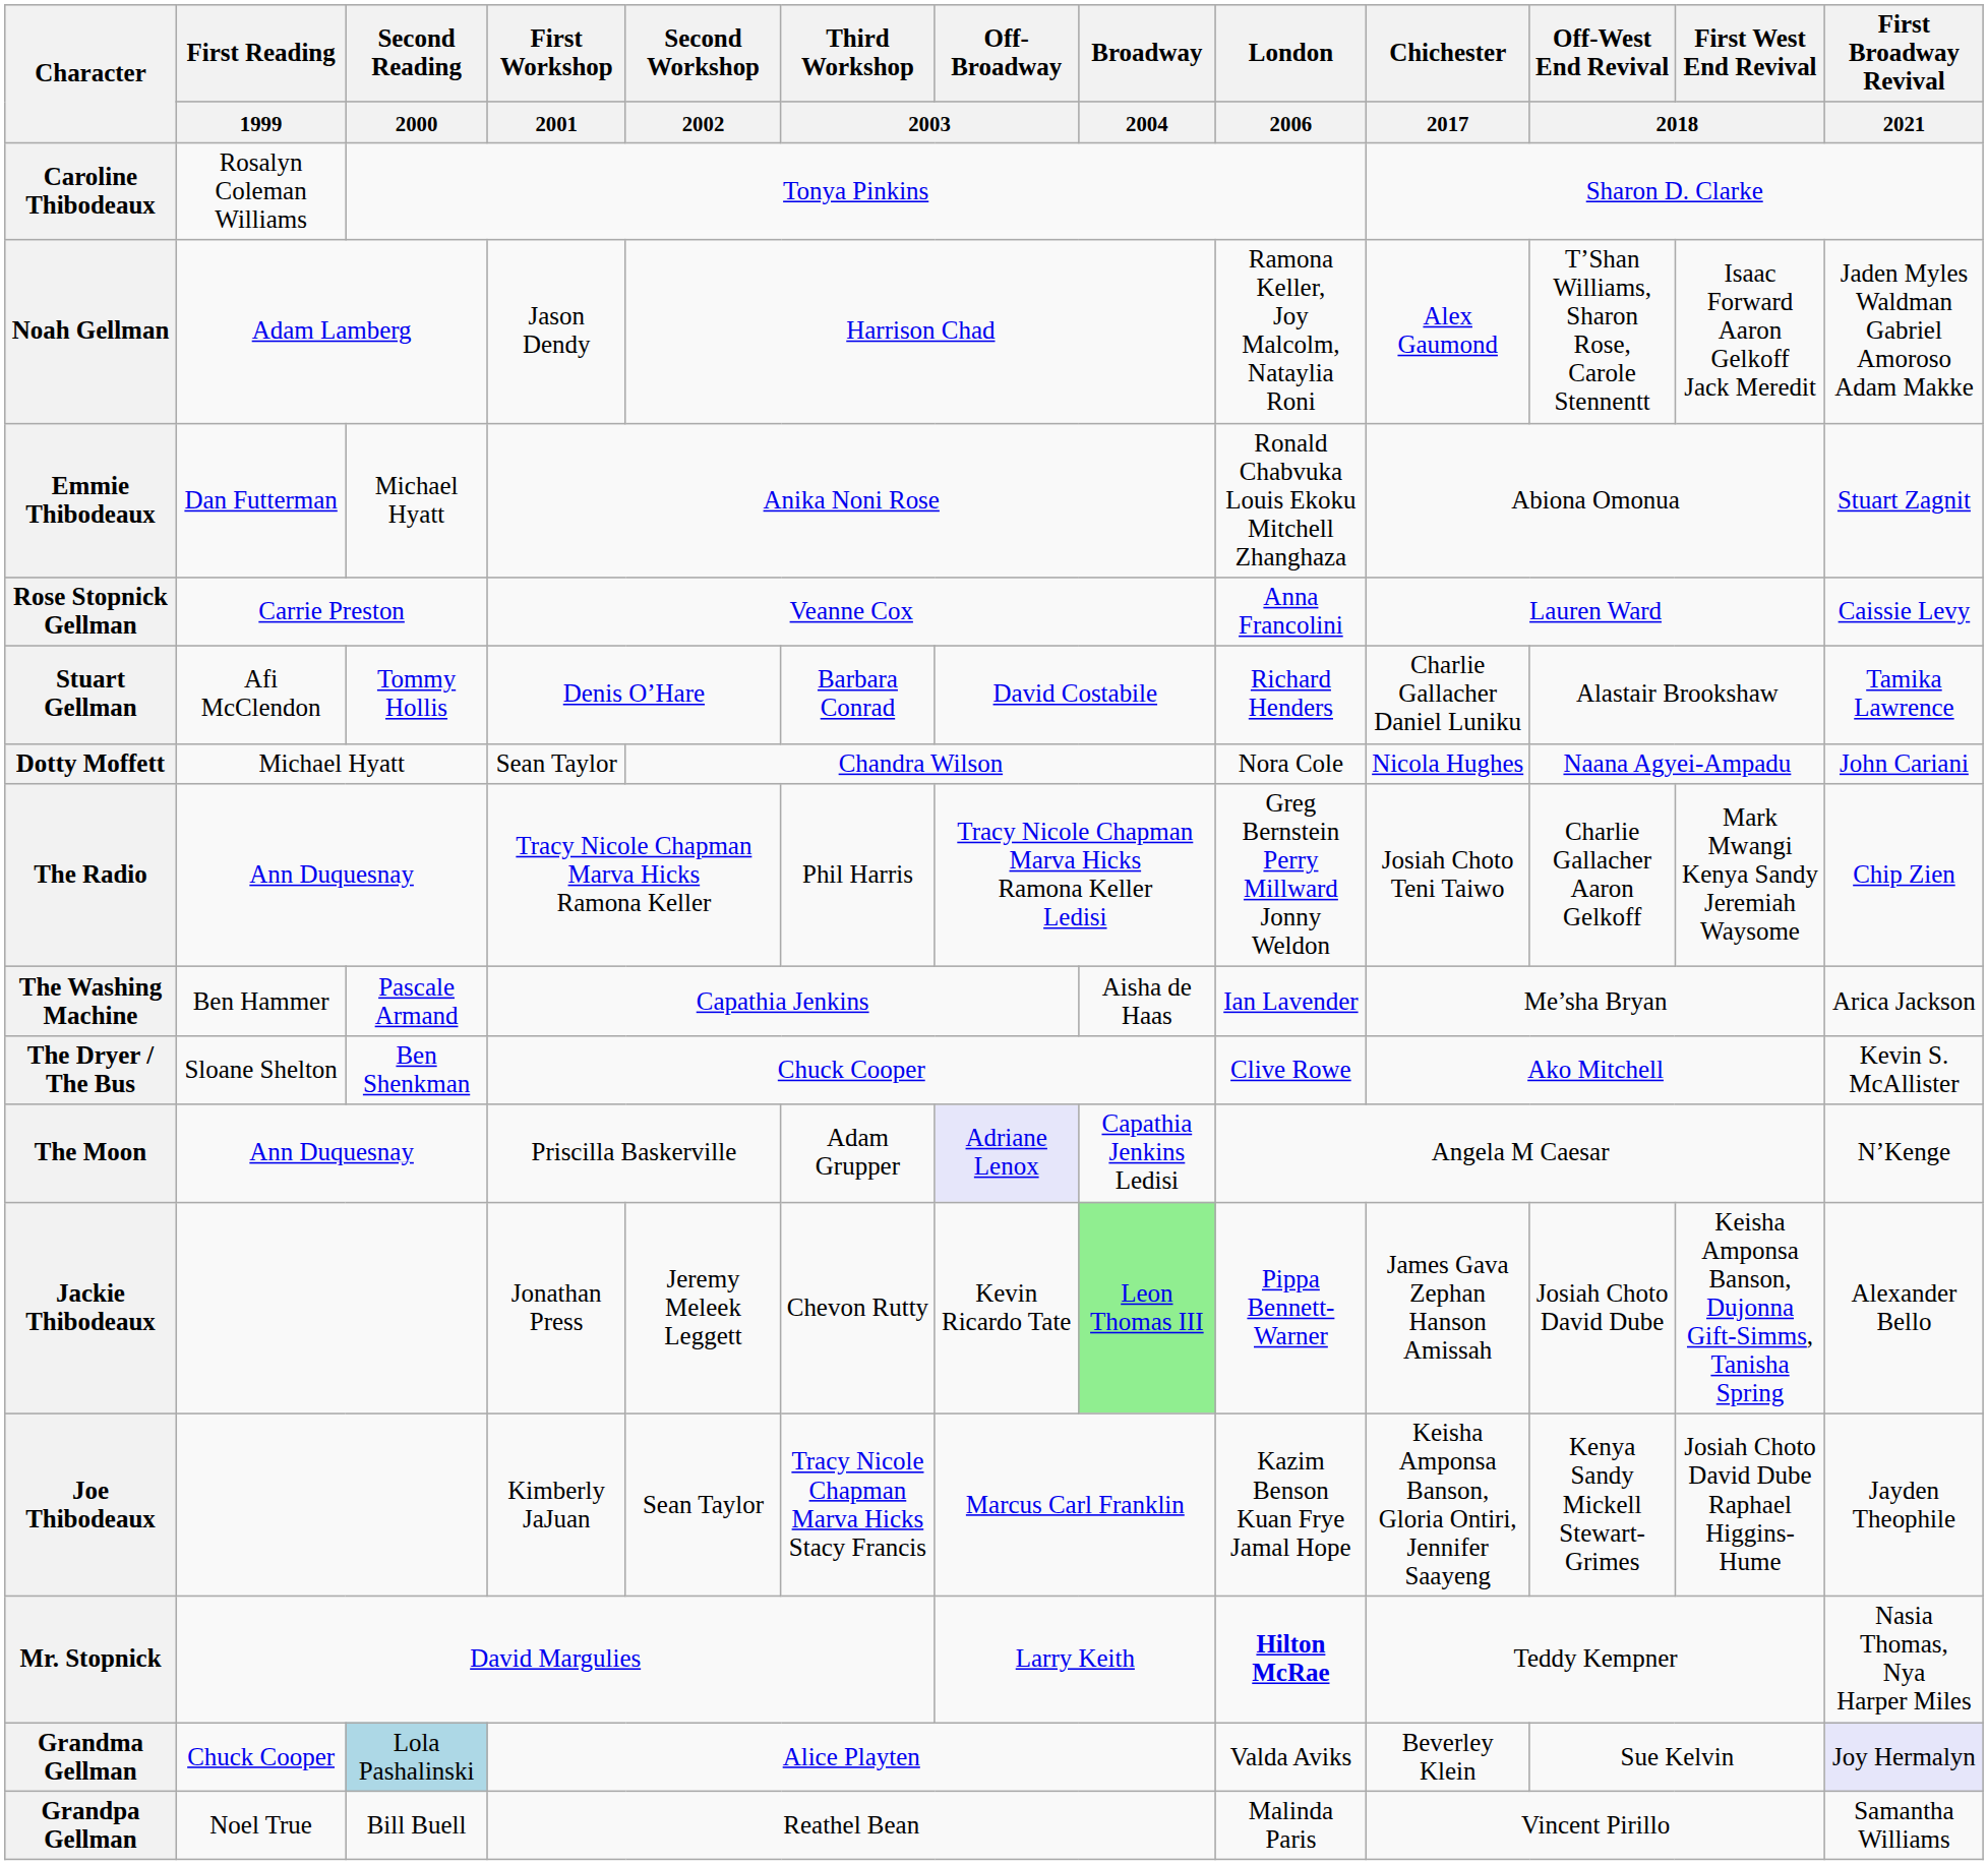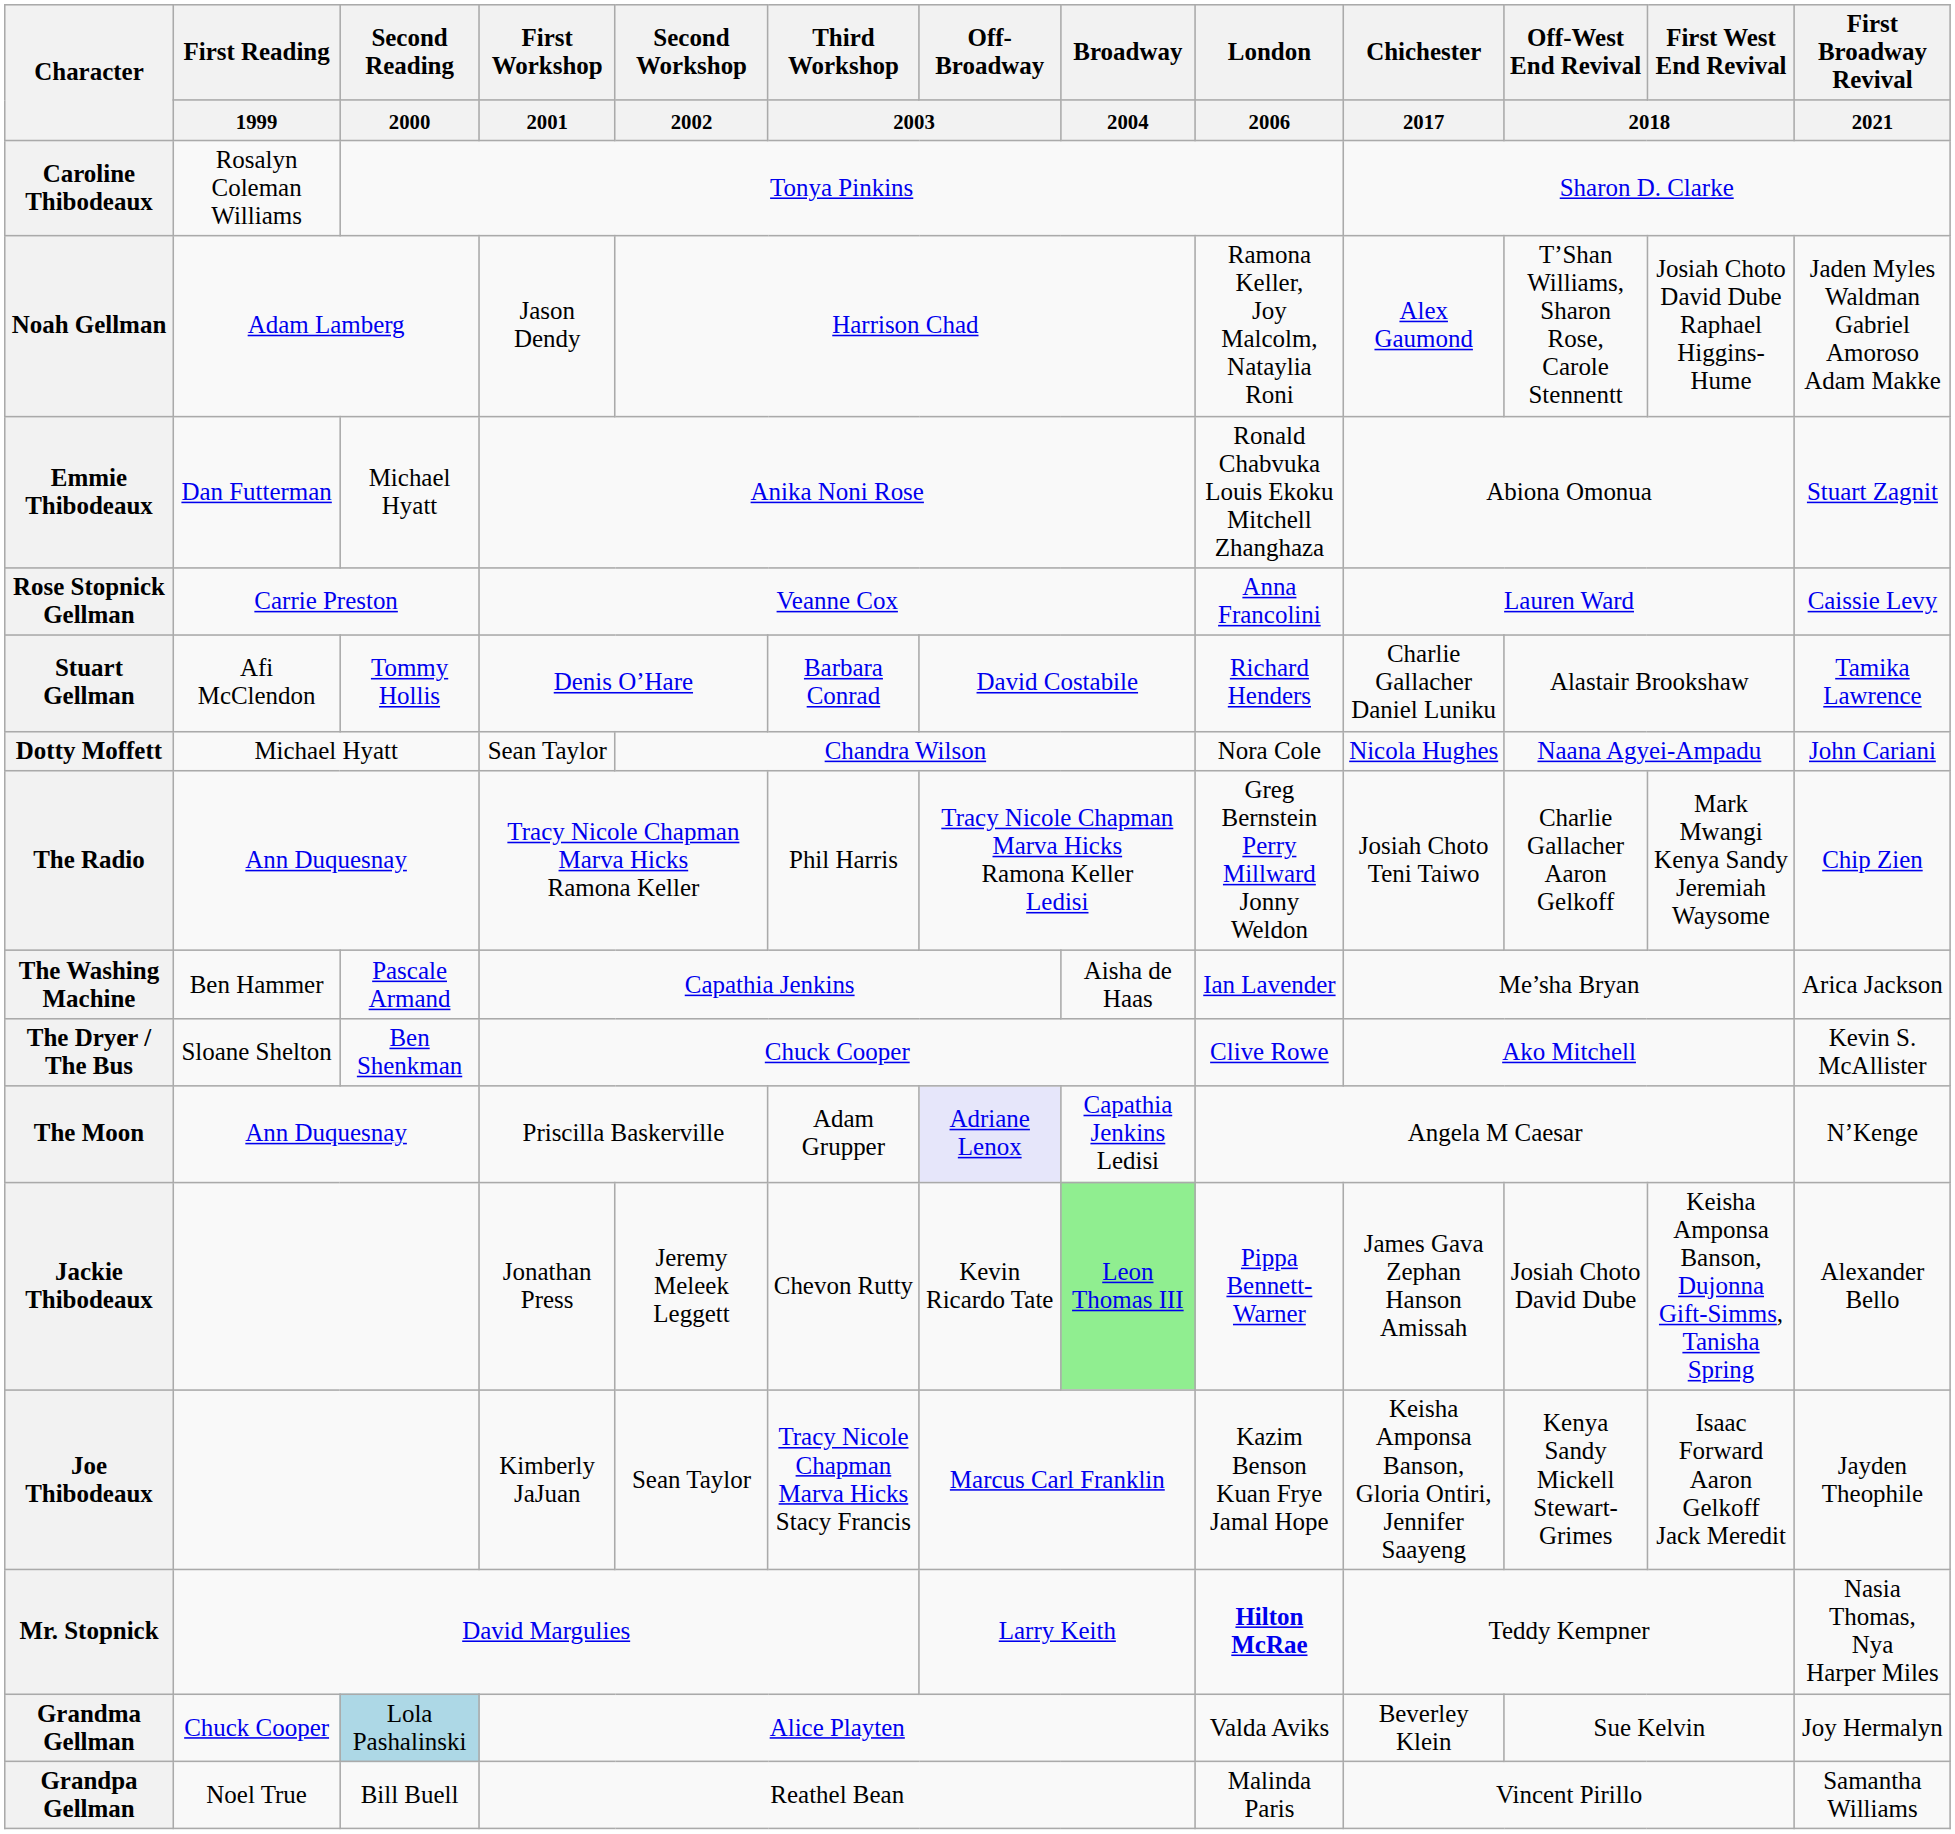 <table class="wikitable">
 <tr>
 <th rowspan="2">Character</th>
 <th>First Reading</th>
 <th>Second Reading</th>
 <th>First Workshop</th>
 <th>Second Workshop</th>
 <th>Third Workshop</th>
 <th>Off-Broadway</th>
 <th>Broadway</th>
 <th>London</th>
 <th>Chichester</th>
 <th>Off-West End Revival</th>
 <th>First West End Revival</th>
 <th>First Broadway Revival</th>
 </tr>
 <tr>
 <th><small>1999</small></th>
 <th><small>2000</small></th>
 <th><small>2001</small></th>
 <th><small>2002</small></th>
 <th colspan="2"><small>2003</small></th>
 <th><small>2004</small></th>
 <th><small>2006</small></th>
 <th><small>2017</small></th>
 <th colspan="2"><small>2018</small></th>
 <th><small>2021</small></th>
 </tr>
 <tr>
 <th>Caroline Thibodeaux</th>
 <td colspan='1' align=center>Rosalyn Coleman Williams</td>
 <td colspan='7' align=center><a href='#'>Tonya Pinkins</a></td>
 <td colspan='4' align=center><a href='#'>Sharon D. Clarke</a></td>
 </tr>
 <tr>
 <th>Noah Gellman</th>
 <td colspan='2' align=center><a href='#'>Adam Lamberg</a></td>
 <td colspan='1' align=center>Jason Dendy</td>
 <td colspan='4' align=center><a href='#'>Harrison Chad</a></td>
 <td colspan='1' align=center>Ramona Keller, <br> Joy Malcolm, <br> Nataylia Roni</td>
 <td colspan='1' align=center><a href='#'>Alex Gaumond</a></td>
 <td colspan='1' align=center>T’Shan Williams, <br> Sharon Rose, <br> Carole Stennentt</td>
-<td colspan='1' align=center>Isaac Forward <br> Aaron Gelkoff <br> Jack Meredit</td>
+<td colspan='1' align=center>Josiah Choto <br> David Dube <br> Raphael Higgins-Hume</td>
 <td colspan='1' align=center>Jaden Myles Waldman <br> Gabriel Amoroso <br> Adam Makke</td>
 </tr>
 <tr>
 <th>Emmie Thibodeaux</th>
 <td colspan='1' align=center><a href='#'>Dan Futterman</a></td>
 <td colspan='1' align=center>Michael Hyatt</td>
 <td colspan='5' align=center><a href='#'>Anika Noni Rose</a></td>
 <td colspan='1' align=center>Ronald Chabvuka <br> Louis Ekoku <br> Mitchell Zhanghaza</td>
 <td colspan='3' align=center>Abiona Omonua</td>
 <td colspan='1' align=center><a href='#'>Stuart Zagnit</a></td>
 </tr>
 <tr>
 <th>Rose Stopnick Gellman</th>
 <td colspan='2' align=center><a href='#'>Carrie Preston</a></td>
 <td colspan='5' align=center><a href='#'>Veanne Cox</a></td>
 <td colspan='1' align=center><a href='#'>Anna Francolini</a></td>
 <td colspan='3' align=center><a href='#'>Lauren Ward</a></td>
 <td align="center"><a href='#'>Caissie Levy</a></td>
 </tr>
 <tr>
 <th>Stuart Gellman</th>
 <td colspan='1' align=center>Afi McClendon</td>
 <td colspan='1' align=center><a href='#'>Tommy Hollis</a></td>
 <td colspan='2' align=center><a href='#'>Denis O’Hare</a></td>
 <td colspan='1' align=center><a href='#'>Barbara Conrad</a></td>
 <td colspan='2' align=center><a href='#'>David Costabile</a></td>
 <td colspan='1' align=center><a href='#'>Richard Henders</a></td>
 <td colspan='1' align=center>Charlie Gallacher <br> Daniel Luniku</td>
 <td colspan='2' align=center>Alastair Brookshaw</td>
 <td colspan='1' align=center><a href='#'>Tamika Lawrence</a></td>
 </tr>
 <tr>
 <th>Dotty Moffett</th>
 <td colspan='2' align=center>Michael Hyatt</td>
 <td colspan='1' align=center>Sean Taylor</td>
 <td colspan='4' align=center><a href='#'>Chandra Wilson</a></td>
 <td colspan='1' align=center>Nora Cole</td>
 <td colspan='1' align=center><a href='#'>Nicola Hughes</a></td>
 <td colspan='2' align=center><a href='#'>Naana Agyei-Ampadu</a></td>
 <td colspan='1' align=center><a href='#'>John Cariani</a></td>
 </tr>
 <tr>
 <th>The Radio</th>
 <td colspan='2' align=center><a href='#'>Ann Duquesnay</a></td>
 <td colspan='2' align=center><a href='#'>Tracy Nicole Chapman</a> <br> <a href='#'>Marva Hicks</a> <br> Ramona Keller</td>
 <td colspan='1' align=center>Phil Harris</td>
 <td colspan='2' align=center><a href='#'>Tracy Nicole Chapman</a> <br> <a href='#'>Marva Hicks</a> <br> Ramona Keller <br> <a href='#'>Ledisi</a></td>
 <td colspan='1' align=center>Greg Bernstein <br> <a href='#'>Perry Millward</a> <br> Jonny Weldon</td>
 <td colspan='1' align=center>Josiah Choto <br> Teni Taiwo</td>
 <td colspan='1' align=center>Charlie Gallacher <br> Aaron Gelkoff</td>
 <td colspan='1' align=center>Mark Mwangi <br> Kenya Sandy <br> Jeremiah Waysome</td>
 <td colspan='1' align=center><a href='#'>Chip Zien</a></td>
 </tr>
 <tr>
 <th>The Washing Machine</th>
 <td colspan='1' align=center>Ben Hammer</td>
 <td colspan='1' align=center><a href='#'>Pascale Armand</a></td>
 <td colspan='4' align=center><a href='#'>Capathia Jenkins</a></td>
 <td colspan='1' align=center>Aisha de Haas</td>
 <td colspan='1' align=center><a href='#'>Ian Lavender</a></td>
 <td colspan='3' align=center>Me’sha Bryan</td>
 <td colspan='1' align=center>Arica Jackson</td>
 </tr>
 <tr>
 <th>The Dryer / The Bus</th>
 <td colspan='1' align=center>Sloane Shelton</td>
 <td colspan='1' align=center><a href='#'>Ben Shenkman</a></td>
 <td colspan='5' align=center><a href='#'>Chuck Cooper</a></td>
 <td colspan='1' align=center><a href='#'>Clive Rowe</a></td>
 <td colspan='3' align=center><a href='#'>Ako Mitchell</a></td>
 <td colspan='1' align=center>Kevin S. McAllister</td>
 </tr>
 <tr>
 <th>The Moon</th>
 <td colspan='2' align=center><a href='#'>Ann Duquesnay</a></td>
 <td colspan='2' align=center>Priscilla Baskerville</td>
 <td colspan='1' align=center>Adam Grupper</td>
 <td colspan='1' align=center style="background: lavender;"><a href='#'>Adriane Lenox</a></td>
 <td colspan='1' align=center><a href='#'>Capathia Jenkins</a> <br> Ledisi</td>
 <td colspan='4' align=center>Angela M Caesar</td>
 <td colspan='1' align=center>N’Kenge</td>
 </tr>
 <tr>
 <th>Jackie Thibodeaux</th>
 <td colspan='2' align=center></td>
 <td colspan='1' align=center>Jonathan Press</td>
 <td colspan='1' align=center>Jeremy Meleek Leggett</td>
 <td colspan='1' align=center>Chevon Rutty</td>
 <td colspan='1' align=center>Kevin Ricardo Tate</td>
 <td colspan='1' align=center style="background: lightgreen;"><a href='#'>Leon Thomas III</a></td>
 <td colspan='1' align=center><a href='#'>Pippa Bennett-Warner</a></td>
 <td colspan='1' align=center>James Gava <br> Zephan<br>Hanson<br>Amissah</td>
 <td colspan='1' align=center>Josiah Choto <br> David Dube</td>
 <td colspan='1' align=center>Keisha Amponsa Banson, <br> <a href='#'>Dujonna Gift-Simms</a>, <br> <a href='#'>Tanisha Spring</a></td>
 <td colspan='1' align=center>Alexander Bello</td>
 </tr>
 <tr>
 <th>Joe Thibodeaux</th>
 <td colspan='2' align=center></td>
 <td colspan='1' align=center>Kimberly JaJuan</td>
 <td colspan='1' align=center>Sean Taylor</td>
 <td colspan='1' align=center><a href='#'>Tracy Nicole Chapman</a> <br> <a href='#'>Marva Hicks</a> <br> Stacy Francis</td>
 <td colspan='2' align=center><a href='#'>Marcus Carl Franklin</a></td>
 <td colspan='1' align=center>Kazim Benson <br> Kuan Frye <br> Jamal Hope</td>
 <td colspan='1' align=center>Keisha Amponsa Banson, <br> Gloria Ontiri,<br> Jennifer Saayeng</td>
 <td colspan='1' align=center>Kenya Sandy <br> Mickell Stewart-Grimes</td>
-<td colspan='1' align=center>Josiah Choto <br> David Dube <br> Raphael Higgins-Hume</td>
+<td colspan='1' align=center>Isaac Forward <br> Aaron Gelkoff <br> Jack Meredit</td>
 <td colspan='1' align=center>Jayden Theophile</td>
 </tr>
 <tr>
 <th>Mr. Stopnick</th>
 <td colspan='5' align=center><a href='#'>David Margulies</a></td>
 <td colspan='2' align=center><a href='#'>Larry Keith</a></td>
 <td colspan='1' align=center><strong><a href='#'>Hilton McRae</a></strong></td>
 <td colspan='3' align=center>Teddy Kempner</td>
 <td colspan='1' align=center>Nasia Thomas, <br> Nya <br> Harper Miles</td>
 </tr>
 <tr>
 <th>Grandma Gellman</th>
 <td colspan='1' align=center><a href='#'>Chuck Cooper</a></td>
 <td colspan='1' align=center style="background: lightblue;">Lola Pashalinski</td>
 <td colspan='5' align=center><a href='#'>Alice Playten</a></td>
 <td colspan='1' align=center>Valda Aviks</td>
 <td colspan='1' align=center>Beverley Klein</td>
 <td colspan='2' align=center>Sue Kelvin</td>
-<td colspan='1' align=center style="background: lavender;">Joy Hermalyn</td>
+<td colspan='1' align=center>Joy Hermalyn</td>
 </tr>
 <tr>
 <th>Grandpa Gellman</th>
 <td colspan='1' align=center>Noel True</td>
 <td colspan='1' align=center>Bill Buell</td>
 <td colspan='5' align=center>Reathel Bean</td>
 <td colspan='1' align=center>Malinda Paris</td>
 <td colspan='3' align=center>Vincent Pirillo</td>
 <td colspan='1' align=center>Samantha Williams</td>
 </tr>
 </table>
